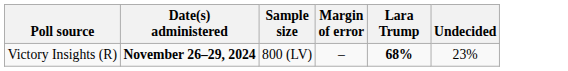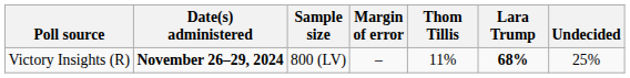 <table class="wikitable" style="font-size:90%;text-align:center;">
 <tr valign=bottom>
 <th>Poll source</th>
 <th>Date(s)<br>administered</th>
 <th>Sample<br>size</th>
 <th>Margin<br>of error</th>
+<th style="width:60px;">Thom<br>Tillis</th>
 <th style="width:60px;">Lara<br>Trump</th>
 <th>Undecided</th>
 </tr>
 <tr>
 <td style="text-align:left;">Victory Insights (R)</td>
 <td><strong>November 26–29, 2024</strong></td>
 <td>800 (LV)</td>
 <td>–</td>
+<td>11%</td>
 <td><strong>68%</strong></td>
-<td>23%</td>
+<td>25%</td>
 </tr>
 </table>
